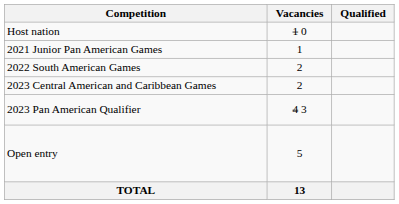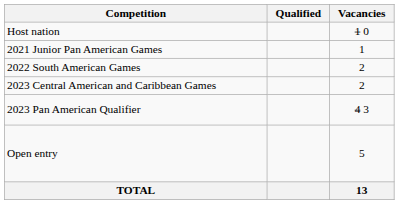 <table class = "wikitable" width=550>
 <tr>
 <th>Competition</th>
+<th>Qualified</th>
 <th>Vacancies</th>
-<th>Qualified</th>
 </tr>
 <tr>
 <td>Host nation</td>
+<td><s></s></td>
 <td align="center"><s>1</s> 0</td>
-<td><s></s></td>
 </tr>
 <tr>
 <td>2021 Junior Pan American Games</td>
+<td></td>
 <td align="center">1</td>
-<td></td>
 </tr>
 <tr>
 <td>2022 South American Games</td>
+<td><br></td>
 <td align="center">2</td>
-<td><br></td>
 </tr>
 <tr>
 <td>2023 Central American and Caribbean Games</td>
+<td><br></td>
 <td align="center">2</td>
-<td><br></td>
 </tr>
 <tr>
 <td>2023 Pan American Qualifier</td>
+<td><br><br></td>
 <td align="center"><s>4</s> 3</td>
-<td><br><br></td>
 </tr>
 <tr>
 <td>Open entry</td>
+<td><br><br><br><br></td>
 <td align="center">5</td>
-<td><br><br><br><br></td>
 </tr>
 <tr>
 <th>TOTAL</th>
+<th></th>
 <th>13</th>
-<th></th>
 </tr>
 </table>
